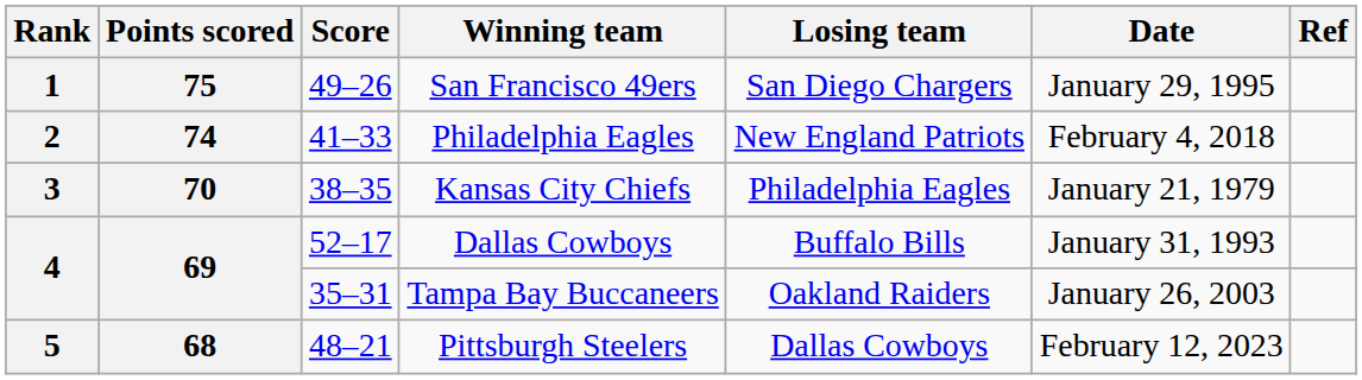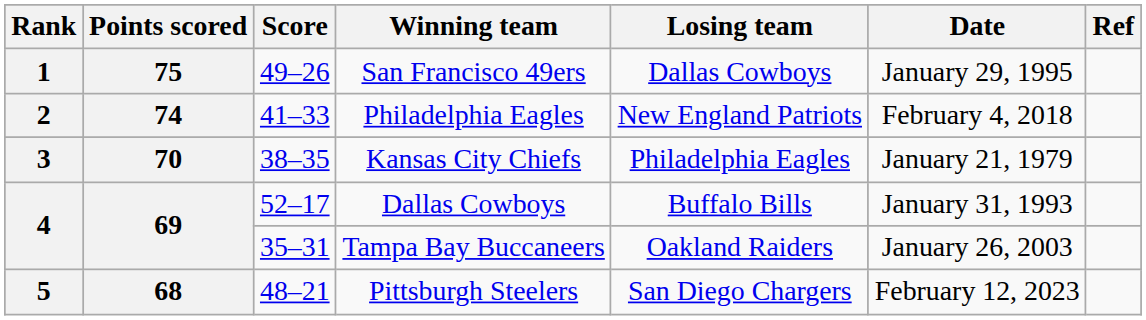 <table class="wikitable sortable plainrowheaders" style="text-align:center;">
 <tr>
 <th>Rank</th>
 <th>Points scored</th>
 <th>Score</th>
 <th>Winning team</th>
 <th>Losing team</th>
 <th>Date</th>
 <th>Ref</th>
 </tr>
 <tr>
 <th scope="row" style="text-align:center;">1</th>
 <th scope="row" style="text-align:center;">75</th>
 <td><a href='#'>49–26</a></td>
 <td><a href='#'>San Francisco 49ers</a></td>
-<td><a href='#'>San Diego Chargers</a></td>
+<td><a href='#'>Dallas Cowboys</a></td>
 <td>January 29, 1995</td>
 <td></td>
 </tr>
 <tr>
 <th scope="row" style="text-align:center;">2</th>
 <th scope="row" style="text-align:center;">74</th>
 <td><a href='#'>41–33</a></td>
 <td><a href='#'>Philadelphia Eagles</a></td>
 <td><a href='#'>New England Patriots</a></td>
 <td>February 4, 2018</td>
 <td></td>
 </tr>
 <tr>
 <th scope="row" style="text-align:center;">3</th>
 <th scope="row" style="text-align:center;">70</th>
 <td><a href='#'>38–35</a></td>
 <td><a href='#'>Kansas City Chiefs</a></td>
 <td><a href='#'>Philadelphia Eagles</a></td>
 <td>January 21, 1979</td>
 <td></td>
 </tr>
 <tr>
 <th rowspan="2" scope="row" style="text-align:center;">4</th>
 <th rowspan="2" scope="row" style="text-align:center;">69</th>
 <td><a href='#'>52–17</a></td>
 <td><a href='#'>Dallas Cowboys</a></td>
 <td><a href='#'>Buffalo Bills</a></td>
 <td>January 31, 1993</td>
 <td></td>
 </tr>
 <tr>
 <td><a href='#'>35–31</a></td>
 <td><a href='#'>Tampa Bay Buccaneers</a></td>
 <td><a href='#'>Oakland Raiders</a></td>
 <td>January 26, 2003</td>
 <td></td>
 </tr>
 <tr>
 <th scope="row" style="text-align:center;">5</th>
 <th scope="row" style="text-align:center;">68</th>
 <td><a href='#'>48–21</a></td>
 <td><a href='#'>Pittsburgh Steelers</a></td>
-<td><a href='#'>Dallas Cowboys</a></td>
+<td><a href='#'>San Diego Chargers</a></td>
 <td>February 12, 2023</td>
 <td></td>
 </tr>
 </table>
